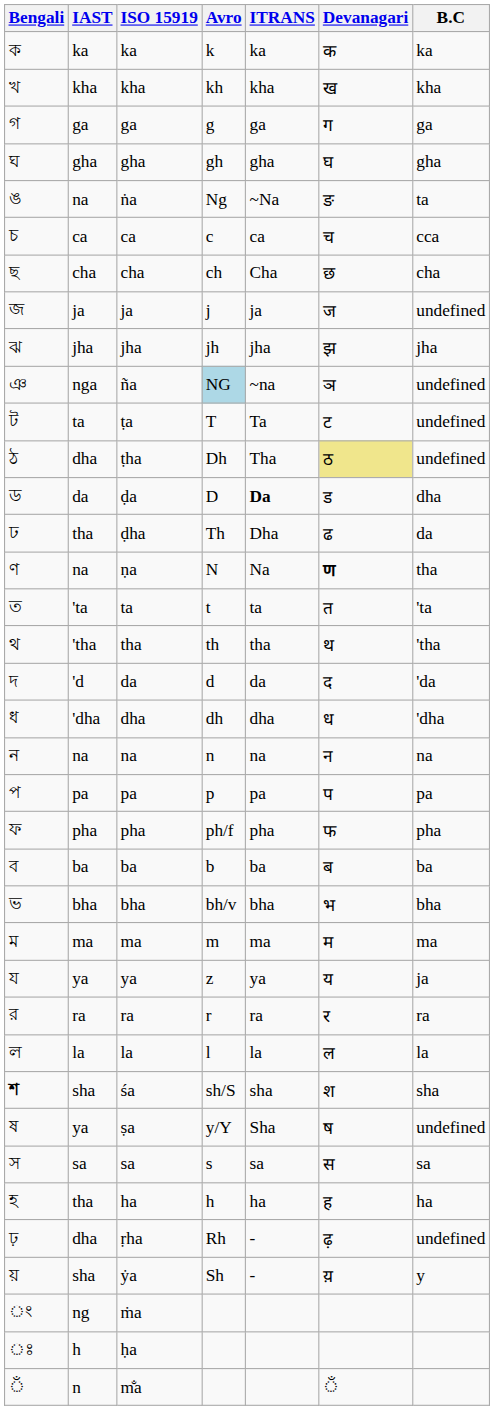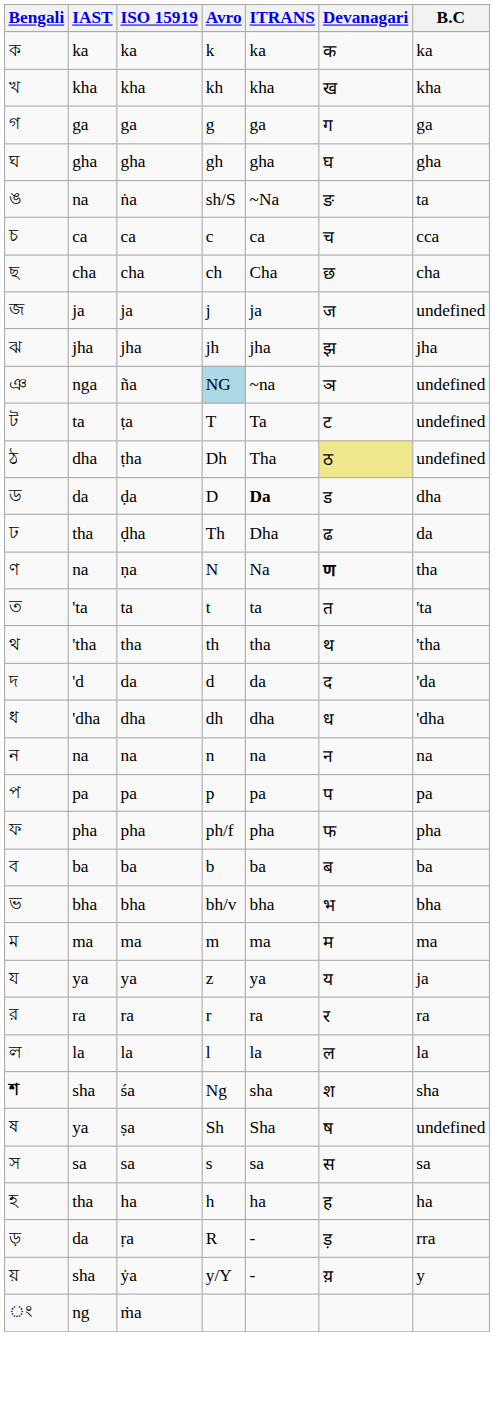 <table class="wikitable">
 <tr>
 <th><a href='#'>Bengali</a></th>
 <th><a href='#'>IAST</a></th>
 <th><a href='#'>ISO 15919</a></th>
 <th><a href='#'>Avro</a></th>
 <th><a href='#'>ITRANS</a></th>
 <th><a href='#'>Devanagari</a></th>
 <th>B.C</th>
 </tr>
 <tr>
 <td>ক</td>
 <td>ka</td>
 <td>ka</td>
 <td>k</td>
 <td>ka</td>
 <td>क</td>
 <td>ka</td>
 </tr>
 <tr>
 <td>খ</td>
 <td>kha</td>
 <td>kha</td>
 <td>kh</td>
 <td>kha</td>
 <td>ख</td>
 <td>kha</td>
 </tr>
 <tr>
 <td>গ</td>
 <td>ga</td>
 <td>ga</td>
 <td>g</td>
 <td>ga</td>
 <td>ग</td>
 <td>ga</td>
 </tr>
 <tr>
 <td>ঘ</td>
 <td>gha</td>
 <td>gha</td>
 <td>gh</td>
 <td>gha</td>
 <td>घ</td>
 <td>gha</td>
 </tr>
 <tr>
 <td>ঙ</td>
 <td>na</td>
 <td>ṅa</td>
-<td>Ng</td>
+<td>sh/S</td>
 <td>~Na</td>
 <td>ङ</td>
 <td>ta</td>
 </tr>
 <tr>
 <td>চ</td>
 <td>ca</td>
 <td>ca</td>
 <td>c</td>
 <td>ca</td>
 <td>च</td>
 <td>cca</td>
 </tr>
 <tr>
 <td>ছ</td>
 <td>cha</td>
 <td>cha</td>
 <td>ch</td>
 <td>Cha</td>
 <td>छ</td>
 <td>cha</td>
 </tr>
 <tr>
 <td>জ</td>
 <td>ja</td>
 <td>ja</td>
 <td>j</td>
 <td>ja</td>
 <td>ज</td>
 <td>undefined</td>
 </tr>
 <tr>
 <td>ঝ</td>
 <td>jha</td>
 <td>jha</td>
 <td>jh</td>
 <td>jha</td>
 <td>झ</td>
 <td>jha</td>
 </tr>
 <tr>
 <td>ঞ</td>
 <td>nga</td>
 <td>ña</td>
 <td style="background: lightblue;">NG</td>
 <td>~na</td>
 <td>ञ</td>
 <td>undefined</td>
 </tr>
 <tr>
 <td>ট</td>
 <td>ta</td>
 <td>ṭa</td>
 <td>T</td>
 <td>Ta</td>
 <td>ट</td>
 <td>undefined</td>
 </tr>
 <tr>
 <td>ঠ</td>
 <td>dha</td>
 <td>ṭha</td>
 <td>Dh</td>
 <td>Tha</td>
 <td style="background: khaki;">ठ</td>
 <td>undefined</td>
 </tr>
 <tr>
 <td>ড</td>
 <td>da</td>
 <td>ḍa</td>
 <td>D</td>
 <td><strong>Da</strong></td>
 <td>ड</td>
 <td>dha</td>
 </tr>
 <tr>
 <td>ঢ</td>
 <td>tha</td>
 <td>ḍha</td>
 <td>Th</td>
 <td>Dha</td>
 <td>ढ</td>
 <td>da</td>
 </tr>
 <tr>
 <td>ণ</td>
 <td>na</td>
 <td>ṇa</td>
 <td>N</td>
 <td>Na</td>
 <td><strong>ण</strong></td>
 <td>tha</td>
 </tr>
 <tr>
 <td>ত</td>
 <td>'ta</td>
 <td>ta</td>
 <td>t</td>
 <td>ta</td>
 <td>त</td>
 <td>'ta</td>
 </tr>
 <tr>
 <td>থ</td>
 <td>'tha</td>
 <td>tha</td>
 <td>th</td>
 <td>tha</td>
 <td>थ</td>
 <td>'tha</td>
 </tr>
 <tr>
 <td>দ</td>
 <td>'d</td>
 <td>da</td>
 <td>d</td>
 <td>da</td>
 <td>द</td>
 <td>'da</td>
 </tr>
 <tr>
 <td>ধ</td>
 <td>'dha</td>
 <td>dha</td>
 <td>dh</td>
 <td>dha</td>
 <td>ध</td>
 <td>'dha</td>
 </tr>
 <tr>
 <td>ন</td>
 <td>na</td>
 <td>na</td>
 <td>n</td>
 <td>na</td>
 <td>न</td>
 <td>na</td>
 </tr>
 <tr>
 <td>প</td>
 <td>pa</td>
 <td>pa</td>
 <td>p</td>
 <td>pa</td>
 <td>प</td>
 <td>pa</td>
 </tr>
 <tr>
 <td>ফ</td>
 <td>pha</td>
 <td>pha</td>
 <td>ph/f</td>
 <td>pha</td>
 <td>फ</td>
 <td>pha</td>
 </tr>
 <tr>
 <td>ব</td>
 <td>ba</td>
 <td>ba</td>
 <td>b</td>
 <td>ba</td>
 <td>ब</td>
 <td>ba</td>
 </tr>
 <tr>
 <td>ভ</td>
 <td>bha</td>
 <td>bha</td>
 <td>bh/v</td>
 <td>bha</td>
 <td>भ</td>
 <td>bha</td>
 </tr>
 <tr>
 <td>ম</td>
 <td>ma</td>
 <td>ma</td>
 <td>m</td>
 <td>ma</td>
 <td>म</td>
 <td>ma</td>
 </tr>
 <tr>
 <td>য</td>
 <td>ya</td>
 <td>ya</td>
 <td>z</td>
 <td>ya</td>
 <td>य</td>
 <td>ja</td>
 </tr>
 <tr>
 <td>র</td>
 <td>ra</td>
 <td>ra</td>
 <td>r</td>
 <td>ra</td>
 <td>र</td>
 <td>ra</td>
 </tr>
 <tr>
 <td>ল</td>
 <td>la</td>
 <td>la</td>
 <td>l</td>
 <td>la</td>
 <td>ल</td>
 <td>la</td>
 </tr>
 <tr>
 <td><strong>শ</strong></td>
 <td>sha</td>
 <td>śa</td>
-<td>sh/S</td>
+<td>Ng</td>
 <td>sha</td>
 <td>श</td>
 <td>sha</td>
 </tr>
 <tr>
 <td>ষ</td>
 <td>ya</td>
 <td>ṣa</td>
-<td>y/Y</td>
+<td>Sh</td>
 <td>Sha</td>
 <td>ष</td>
 <td>undefined</td>
 </tr>
 <tr>
 <td>স</td>
 <td>sa</td>
 <td>sa</td>
 <td>s</td>
 <td>sa</td>
 <td>स</td>
 <td>sa</td>
 </tr>
 <tr>
 <td>হ</td>
 <td>tha</td>
 <td>ha</td>
 <td>h</td>
 <td>ha</td>
 <td>ह</td>
 <td>ha</td>
 </tr>
 <tr>
-<td>ঢ়</td>
-<td>dha</td>
-<td>ṛha</td>
-<td>Rh</td>
+<td>ড়</td>
+<td>da</td>
+<td>ṛa</td>
+<td>R</td>
 <td>-</td>
-<td>ढ़</td>
-<td>undefined</td>
+<td>ड़</td>
+<td>rra</td>
 </tr>
 <tr>
 <td>য়</td>
 <td>sha</td>
 <td>ẏa</td>
-<td>Sh</td>
+<td>y/Y</td>
 <td>-</td>
 <td>य़</td>
 <td>y</td>
 </tr>
 <tr>
 <td>ং</td>
 <td>ng</td>
 <td>ṁa</td>
 <td></td>
 <td></td>
 <td></td>
 <td></td>
 </tr>
-<tr>
-<td>ঃ</td>
-<td>h</td>
-<td>ḥa</td>
-<td></td>
-<td></td>
-<td></td>
-<td></td>
-</tr>
-<tr>
-<td>ঁ</td>
-<td>n</td>
-<td>m̐a</td>
-<td></td>
-<td></td>
-<td>ঁ</td>
-<td></td>
-</tr>
 </table>
